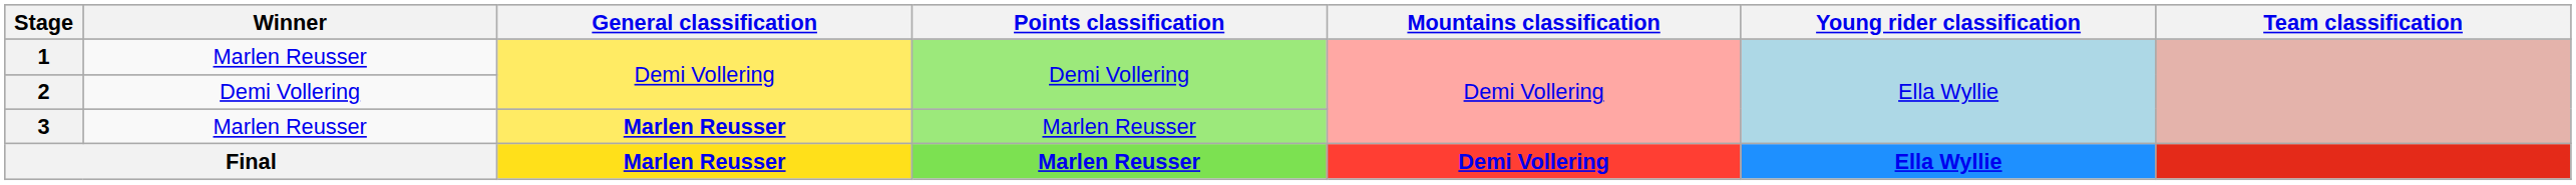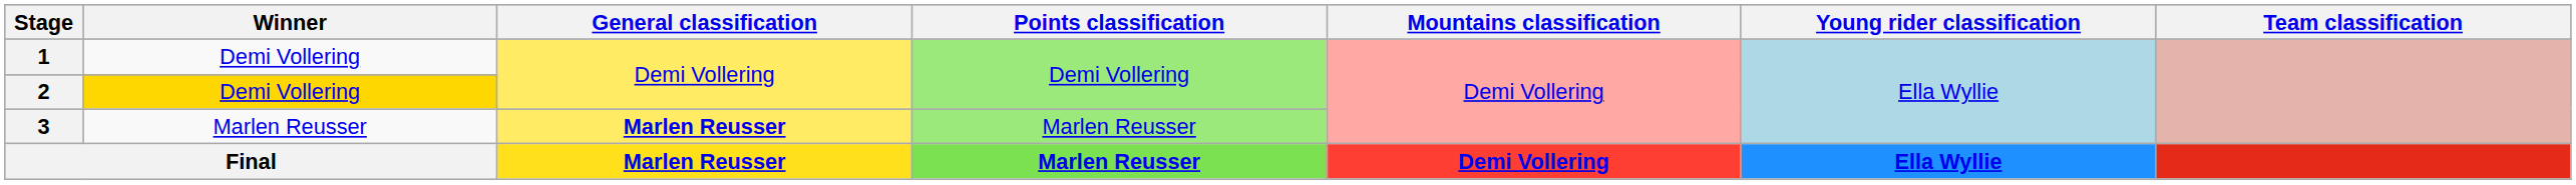 <table class="wikitable" style="text-align: center; font-size:smaller;">
 <tr>
 <th style="width:1%;">Stage</th>
 <th style="width:12.25%;">Winner</th>
 <th style="width:12.25%;"><a href='#'>General classification</a><br></th>
 <th style="width:12.25%;"><a href='#'>Points classification</a><br></th>
 <th style="width:12.25%;"><a href='#'>Mountains classification</a><br></th>
 <th style="width:12.25%;"><a href='#'>Young rider classification</a><br></th>
 <th style="width:12.25%;"><a href='#'>Team classification</a><br></th>
 </tr>
 <tr>
 <th>1</th>
-<td><a href='#'>Marlen Reusser</a></td>
+<td><a href='#'>Demi Vollering</a></td>
 <td rowspan="2" style="background:#FFEB64;"><a href='#'>Demi Vollering</a></td>
 <td rowspan="2" style="background:#9CE97B;"><a href='#'>Demi Vollering</a></td>
 <td rowspan="3" style="background:#FFA8A4;"><a href='#'>Demi Vollering</a></td>
 <td rowspan="3" style="background:lightblue;"><a href='#'>Ella Wyllie</a></td>
 <td rowspan="3" style="background:#E4B3AB;"></td>
 </tr>
 <tr>
 <th>2</th>
-<td><a href='#'>Demi Vollering</a></td>
+<td style="background: gold;"><a href='#'>Demi Vollering</a></td>
 </tr>
 <tr>
 <th>3</th>
 <td><a href='#'>Marlen Reusser</a></td>
 <td style="background:#FFEB64;"><strong><a href='#'>Marlen Reusser</a></strong></td>
 <td style="background:#9CE97B;"><a href='#'>Marlen Reusser</a></td>
 </tr>
 <tr>
 <th colspan="2">Final</th>
 <th style="background:#FFE01A;"><a href='#'>Marlen Reusser</a></th>
 <th style="background:#7CE151;"><a href='#'>Marlen Reusser</a></th>
 <th style="background:#FF3E33;"><a href='#'>Demi Vollering</a></th>
 <th style="background:dodgerblue;"><a href='#'>Ella Wyllie</a></th>
 <th style="background:#E42A19;"></th>
 </tr>
 </table>
